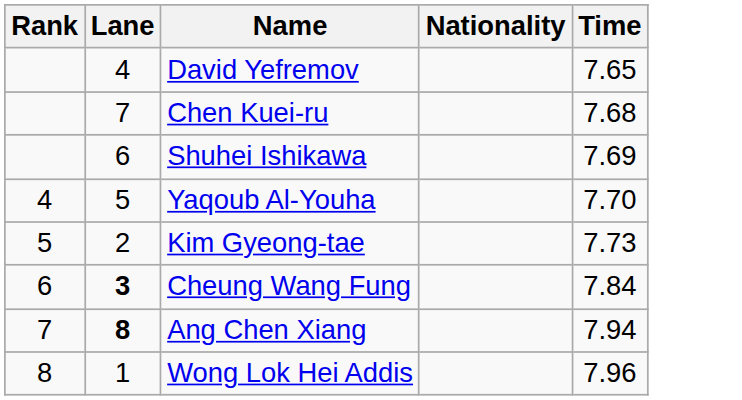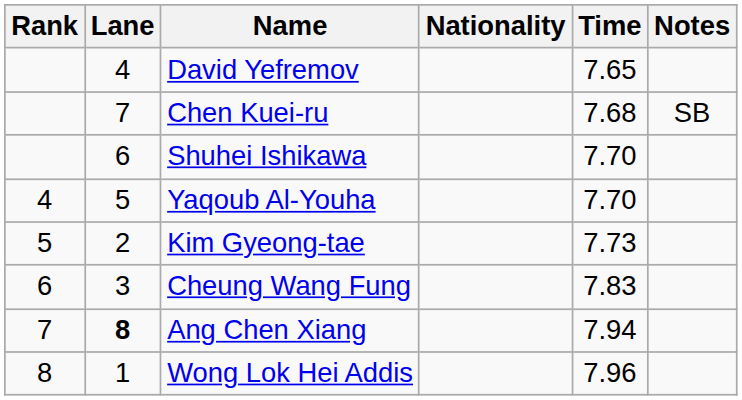 <table class="wikitable sortable" style="text-align:center">
 <tr>
 <th>Rank</th>
 <th>Lane</th>
 <th>Name</th>
 <th>Nationality</th>
 <th>Time</th>
+<th>Notes</th>
 </tr>
 <tr>
 <td></td>
 <td>4</td>
 <td align=left><a href='#'>David Yefremov</a></td>
 <td align=left></td>
 <td>7.65</td>
+<td></td>
 </tr>
 <tr>
 <td></td>
 <td>7</td>
 <td align=left><a href='#'>Chen Kuei-ru</a></td>
 <td align=left></td>
 <td>7.68</td>
+<td>SB</td>
 </tr>
 <tr>
 <td></td>
 <td>6</td>
 <td align=left><a href='#'>Shuhei Ishikawa</a></td>
 <td align=left></td>
-<td>7.69</td>
+<td>7.70</td>
+<td></td>
 </tr>
 <tr>
 <td>4</td>
 <td>5</td>
 <td align=left><a href='#'>Yaqoub Al-Youha</a></td>
 <td align=left></td>
 <td>7.70</td>
+<td></td>
 </tr>
 <tr>
 <td>5</td>
 <td>2</td>
 <td align=left><a href='#'>Kim Gyeong-tae</a></td>
 <td align=left></td>
 <td>7.73</td>
+<td></td>
 </tr>
 <tr>
 <td>6</td>
-<td><strong>3</strong></td>
+<td>3</td>
 <td align=left><a href='#'>Cheung Wang Fung</a></td>
 <td align=left></td>
-<td>7.84</td>
+<td>7.83</td>
+<td></td>
 </tr>
 <tr>
 <td>7</td>
 <td><strong>8</strong></td>
 <td align=left><a href='#'>Ang Chen Xiang</a></td>
 <td align=left></td>
 <td>7.94</td>
+<td></td>
 </tr>
 <tr>
 <td>8</td>
 <td>1</td>
 <td align=left><a href='#'>Wong Lok Hei Addis</a></td>
 <td align=left></td>
 <td>7.96</td>
+<td></td>
 </tr>
 </table>
